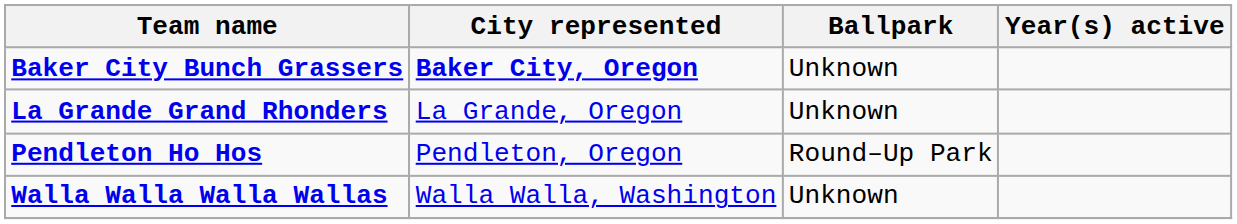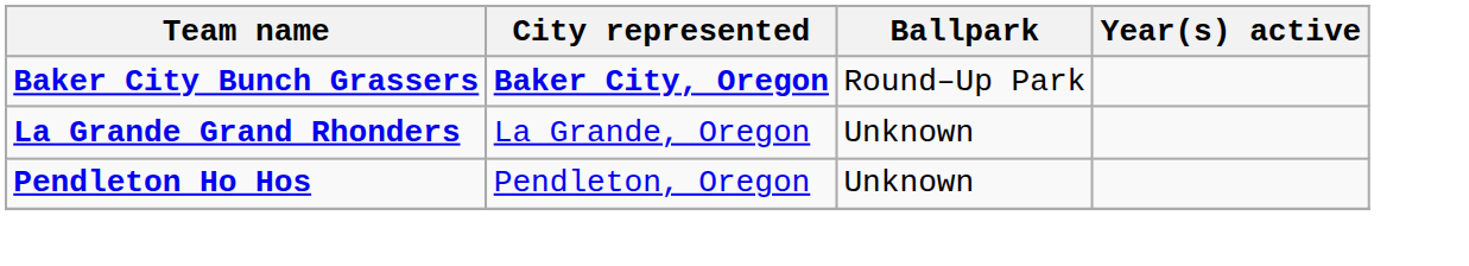 <table class="wikitable">
 <tr>
 <th>Team name</th>
 <th>City represented</th>
 <th>Ballpark</th>
 <th>Year(s) active</th>
 </tr>
 <tr>
 <td><strong><a href='#'>Baker City Bunch Grassers</a></strong></td>
 <td><strong><a href='#'>Baker City, Oregon</a></strong></td>
-<td>Unknown</td>
+<td>Round–Up Park </td>
 <td></td>
 </tr>
 <tr>
 <td><strong><a href='#'>La Grande Grand Rhonders</a></strong></td>
 <td><a href='#'>La Grande, Oregon</a></td>
 <td>Unknown</td>
 <td></td>
 </tr>
 <tr>
 <td><strong><a href='#'>Pendleton Ho Hos</a></strong></td>
 <td><a href='#'>Pendleton, Oregon</a></td>
-<td>Round–Up Park </td>
-<td></td>
-</tr>
-<tr>
-<td><strong><a href='#'>Walla Walla Walla Wallas</a></strong></td>
-<td><a href='#'>Walla Walla, Washington</a></td>
 <td>Unknown</td>
 <td></td>
 </tr>
 <tr>
 </tr>
 </table>
